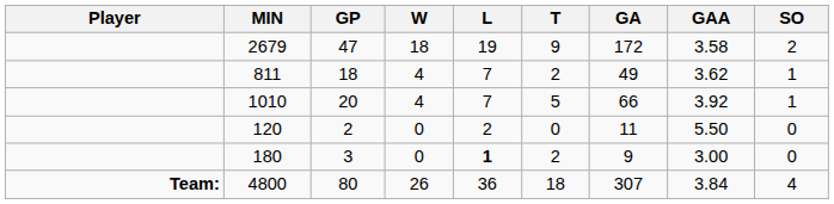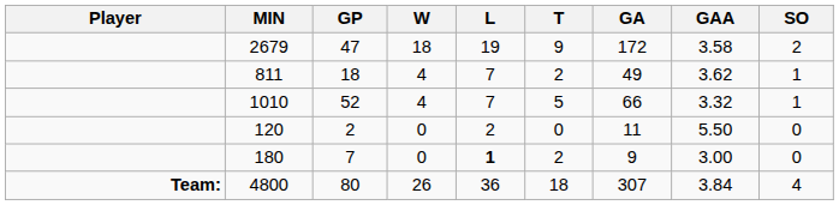 <table class="wikitable sortable" width="60%">
 <tr>
 <th bgcolor="#DDDDFF" width="10%">Player</th>
 <th width="3%" bgcolor="#DDDDFF" title="Minutes played">MIN</th>
 <th width="3%" bgcolor="#DDDDFF" title="Games played in">GP</th>
 <th width="3%" bgcolor="#DDDDFF" title="Games played in">W</th>
 <th width="3%" bgcolor="#DDDDFF"title="Games played in">L</th>
 <th width="3%" bgcolor="#DDDDFF" title="Ties">T</th>
 <th width="3%" bgcolor="#DDDDFF" title="Goals against">GA</th>
 <th width="3%" bgcolor="#DDDDFF" title="Goals against average">GAA</th>
 <th width="3%" bgcolor="#DDDDFF"title="Shut-outs">SO</th>
 </tr>
 <tr align="center">
 <td align="right"></td>
 <td>2679</td>
 <td>47</td>
 <td>18</td>
 <td>19</td>
 <td>9</td>
 <td>172</td>
 <td>3.58</td>
 <td>2</td>
 </tr>
 <tr align="center">
 <td align="right"></td>
 <td>811</td>
 <td>18</td>
 <td>4</td>
 <td>7</td>
 <td>2</td>
 <td>49</td>
 <td>3.62</td>
 <td>1</td>
 </tr>
 <tr align="center">
 <td align="right"></td>
 <td>1010</td>
-<td>20</td>
+<td>52</td>
 <td>4</td>
 <td>7</td>
 <td>5</td>
 <td>66</td>
-<td>3.92</td>
+<td>3.32</td>
 <td>1</td>
 </tr>
 <tr align="center">
 <td align="right"></td>
 <td>120</td>
 <td>2</td>
 <td>0</td>
 <td>2</td>
 <td>0</td>
 <td>11</td>
 <td>5.50</td>
 <td>0</td>
 </tr>
 <tr align="center">
 <td align="right"></td>
 <td>180</td>
-<td>3</td>
+<td>7</td>
 <td>0</td>
 <td><strong>1</strong></td>
 <td>2</td>
 <td>9</td>
 <td>3.00</td>
 <td>0</td>
 </tr>
 <tr align="center">
 <td align="right"><strong>Team:</strong></td>
 <td>4800</td>
 <td>80</td>
 <td>26</td>
 <td>36</td>
 <td>18</td>
 <td>307</td>
 <td>3.84</td>
 <td>4</td>
 </tr>
 </table>
